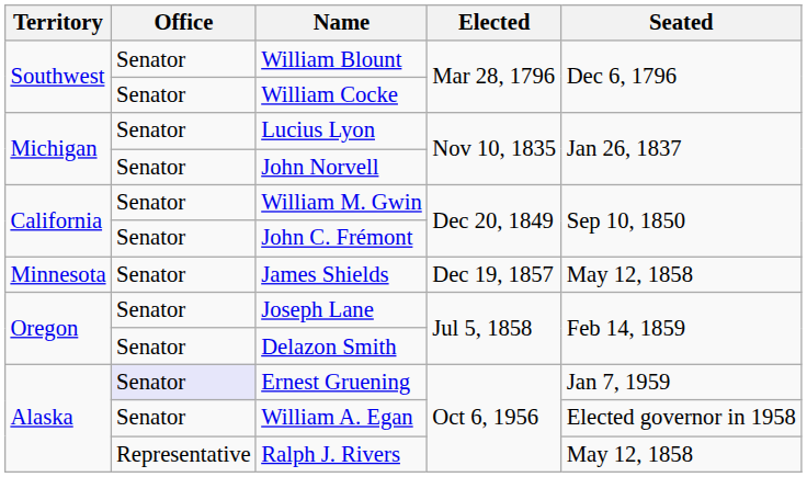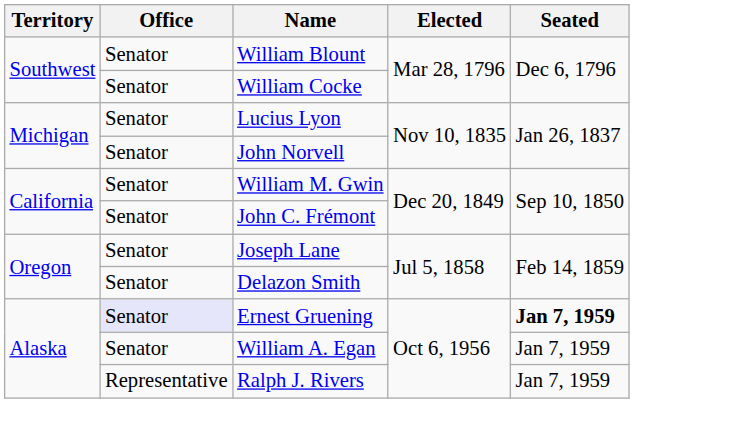 <table class="wikitable sortable">
 <tr>
 <th>Territory</th>
 <th>Office</th>
 <th>Name</th>
 <th>Elected</th>
 <th>Seated</th>
 </tr>
 <tr>
 <td rowspan=2><a href='#'>Southwest</a><br></td>
 <td>Senator</td>
 <td data-sort-value="Blount, William"><a href='#'>William Blount</a></td>
 <td rowspan=2>Mar 28, 1796</td>
 <td rowspan=2>Dec 6, 1796</td>
 </tr>
 <tr>
 <td>Senator</td>
 <td data-sort-value="Cocke, William"><a href='#'>William Cocke</a></td>
 </tr>
 <tr>
 <td rowspan=2><a href='#'>Michigan</a></td>
 <td>Senator</td>
 <td data-sort-value="Lyon, Lucius"><a href='#'>Lucius Lyon</a></td>
 <td rowspan=2>Nov 10, 1835</td>
 <td rowspan=2>Jan 26, 1837</td>
 </tr>
 <tr>
 <td>Senator</td>
 <td data-sort-value="Norvell, John"><a href='#'>John Norvell</a></td>
 </tr>
 <tr>
 <td rowspan=2><a href='#'>California</a></td>
 <td>Senator</td>
 <td data-sort-value="Gwin, William M."><a href='#'>William M. Gwin</a></td>
 <td rowspan=2>Dec 20, 1849</td>
 <td rowspan=2>Sep 10, 1850</td>
 </tr>
 <tr>
 <td>Senator</td>
 <td data-sort-value="Fremont, John"><a href='#'>John C. Frémont</a></td>
 </tr>
 <tr>
-<td><a href='#'>Minnesota</a></td>
-<td>Senator</td>
-<td data-sort-value="Shields, James"><a href='#'>James Shields</a></td>
-<td>Dec 19, 1857</td>
-<td>May 12, 1858</td>
-</tr>
-<tr>
 <td rowspan=2><a href='#'>Oregon</a></td>
 <td>Senator</td>
 <td data-sort-value="Lane, Joseph"><a href='#'>Joseph Lane</a></td>
 <td rowspan=2>Jul 5, 1858</td>
 <td rowspan=2>Feb 14, 1859</td>
 </tr>
 <tr>
 <td>Senator</td>
 <td data-sort-value="Smith, Delazon"><a href='#'>Delazon Smith</a></td>
 </tr>
 <tr>
 <td rowspan=3 data-sort-value="Alaska Territory"><a href='#'>Alaska</a></td>
 <td style="background: lavender;">Senator</td>
 <td data-sort-value="Gruening, Ernest"><a href='#'>Ernest Gruening</a></td>
 <td rowspan=3>Oct 6, 1956</td>
-<td>Jan 7, 1959</td>
+<td><strong>Jan 7, 1959</strong></td>
 </tr>
 <tr>
 <td>Senator</td>
 <td data-sort-value="Egan, William A."><a href='#'>William A. Egan</a></td>
-<td>Elected governor in 1958</td>
+<td>Jan 7, 1959</td>
 </tr>
 <tr>
 <td>Representative</td>
 <td data-sort-value="Rivers, Ralph J."><a href='#'>Ralph J. Rivers</a></td>
-<td>May 12, 1858</td>
+<td>Jan 7, 1959</td>
 </tr>
 </table>
